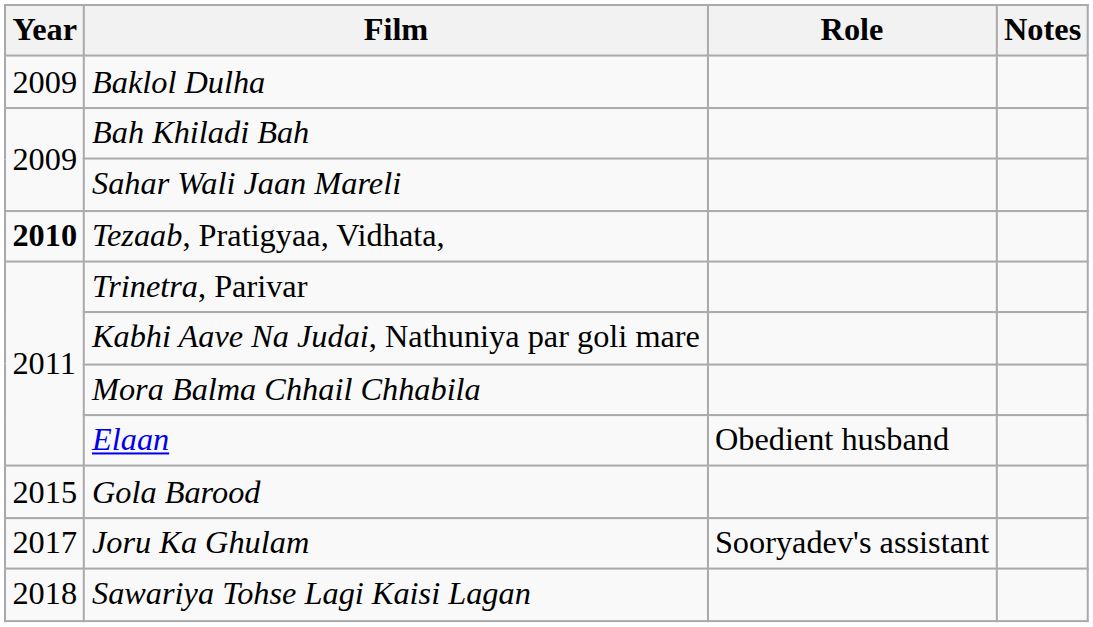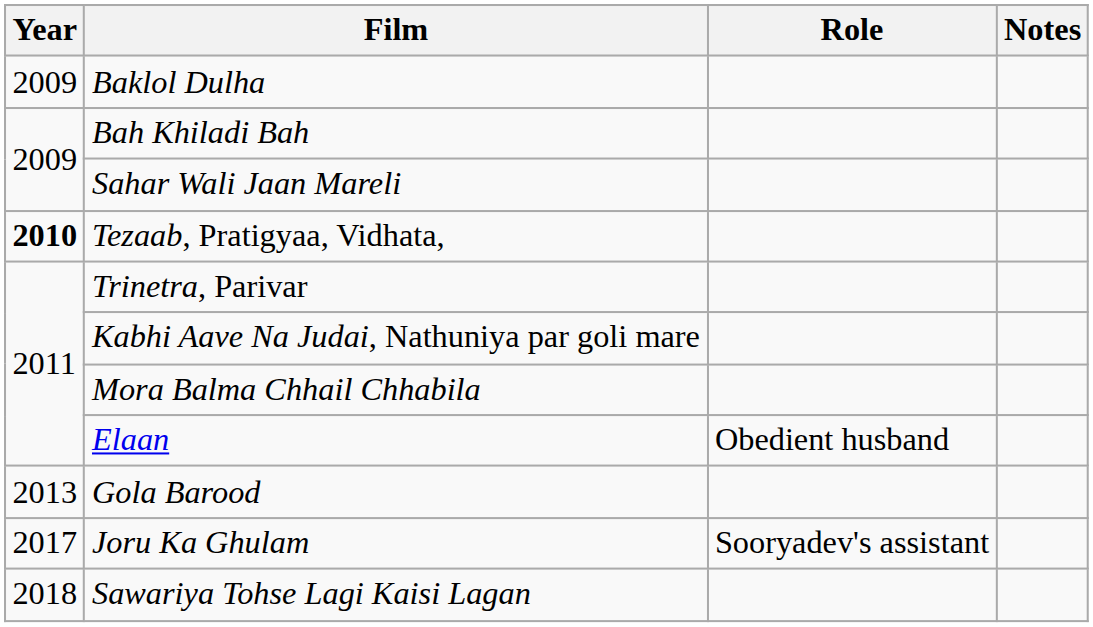 <table class="wikitable sortable">
 <tr>
 <th>Year</th>
 <th>Film</th>
 <th>Role</th>
 <th>Notes</th>
 </tr>
 <tr>
 <td>2009</td>
 <td><em>Baklol Dulha</em></td>
 <td></td>
 <td></td>
 </tr>
 <tr>
 <td rowspan="2">2009</td>
 <td><em>Bah Khiladi Bah</em></td>
 <td></td>
 <td></td>
 </tr>
 <tr>
 <td><em>Sahar Wali Jaan Mareli</em></td>
 <td></td>
 <td></td>
 </tr>
 <tr>
 <td><strong>2010</strong></td>
 <td><em>Tezaab</em>, Pratigyaa, Vidhata,</td>
 <td></td>
 <td></td>
 </tr>
 <tr>
 <td rowspan="4">2011</td>
 <td><em>Trinetra</em>, Parivar</td>
 <td></td>
 <td></td>
 </tr>
 <tr>
 <td><em>Kabhi Aave Na Judai</em>, Nathuniya par goli mare</td>
 <td></td>
 <td></td>
 </tr>
 <tr>
 <td><em>Mora Balma Chhail Chhabila</em></td>
 <td></td>
 <td></td>
 </tr>
 <tr>
 <td><em><a href='#'>Elaan</a></em></td>
 <td>Obedient husband</td>
 <td></td>
 </tr>
 <tr>
-<td>2015</td>
+<td>2013</td>
 <td><em>Gola Barood</em></td>
 <td></td>
 <td></td>
 </tr>
 <tr>
 <td>2017</td>
 <td><em>Joru Ka Ghulam</em></td>
 <td>Sooryadev's assistant</td>
 <td></td>
 </tr>
 <tr>
 <td>2018</td>
 <td><em>Sawariya Tohse Lagi Kaisi Lagan</em></td>
 <td></td>
 <td></td>
 </tr>
 </table>
